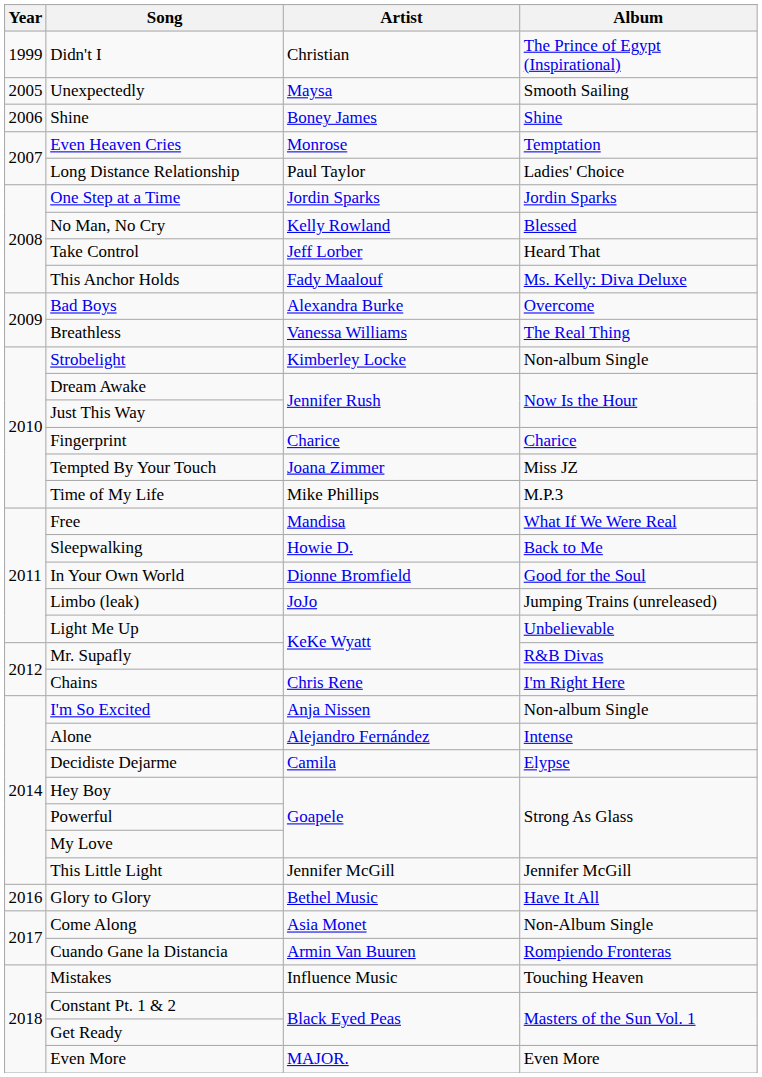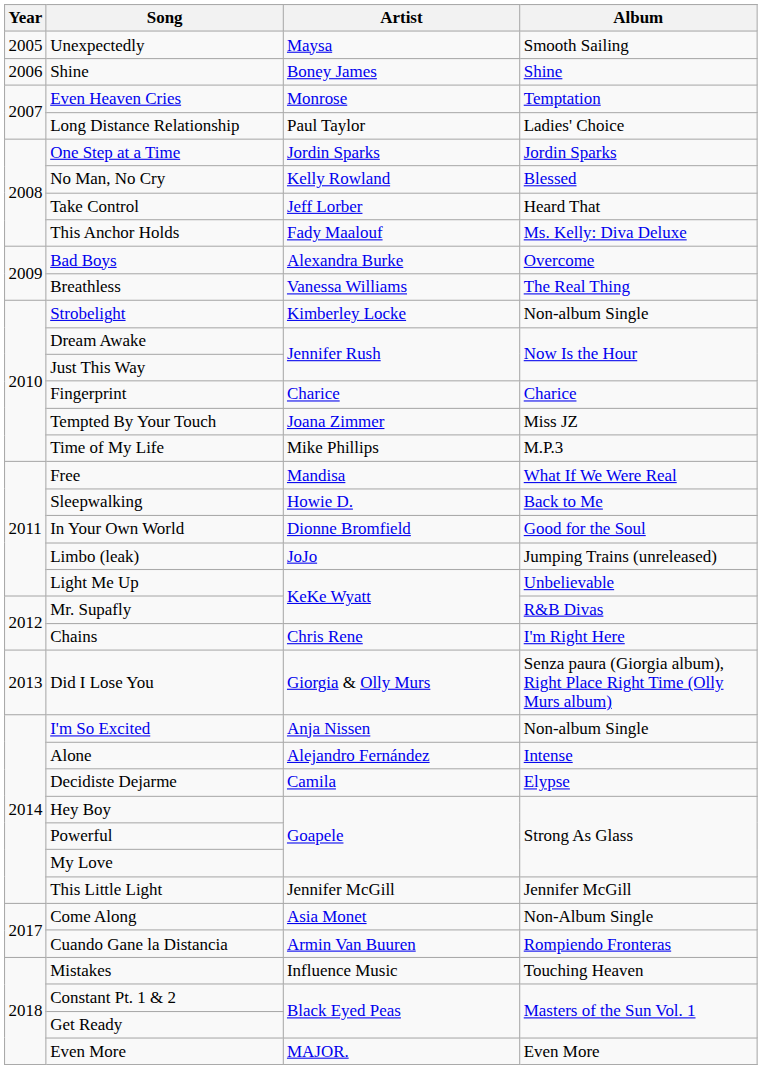 <table class="wikitable">
 <tr>
 <th style="width:24px;" rowspan="1">Year</th>
 <th style="width:216px;" rowspan="1">Song</th>
 <th style="width:216px;" rowspan="1">Artist</th>
 <th style="width:216px;" rowspan="1">Album</th>
-</tr>
-<tr>
-<td>1999</td>
-<td>Didn't I</td>
-<td>Christian</td>
-<td><a href='#'>The Prince of Egypt (Inspirational)</a></td>
 </tr>
 <tr>
 <td>2005</td>
 <td>Unexpectedly</td>
 <td><a href='#'>Maysa</a></td>
 <td>Smooth Sailing</td>
 </tr>
 <tr>
 <td>2006</td>
 <td>Shine</td>
 <td><a href='#'>Boney James</a></td>
 <td><a href='#'>Shine</a></td>
 </tr>
 <tr>
 <td rowspan="2">2007</td>
 <td><a href='#'>Even Heaven Cries</a></td>
 <td><a href='#'>Monrose</a></td>
 <td><a href='#'>Temptation</a></td>
 </tr>
 <tr>
 <td>Long Distance Relationship</td>
 <td>Paul Taylor</td>
 <td>Ladies' Choice</td>
 </tr>
 <tr>
 <td rowspan="4">2008</td>
 <td><a href='#'>One Step at a Time</a></td>
 <td><a href='#'>Jordin Sparks</a></td>
 <td><a href='#'>Jordin Sparks</a></td>
 </tr>
 <tr>
 <td>No Man, No Cry</td>
 <td><a href='#'>Kelly Rowland</a></td>
 <td><a href='#'>Blessed</a></td>
 </tr>
 <tr>
 <td>Take Control</td>
 <td><a href='#'>Jeff Lorber</a></td>
 <td>Heard That</td>
 </tr>
 <tr>
 <td>This Anchor Holds</td>
 <td><a href='#'>Fady Maalouf</a></td>
 <td><a href='#'>Ms. Kelly: Diva Deluxe</a></td>
 </tr>
 <tr>
 <td rowspan="2">2009</td>
 <td><a href='#'>Bad Boys</a></td>
 <td><a href='#'>Alexandra Burke</a></td>
 <td><a href='#'>Overcome</a></td>
 </tr>
 <tr>
 <td>Breathless</td>
 <td><a href='#'>Vanessa Williams</a></td>
 <td><a href='#'>The Real Thing</a></td>
 </tr>
 <tr>
 <td rowspan="6">2010</td>
 <td><a href='#'>Strobelight</a></td>
 <td><a href='#'>Kimberley Locke</a></td>
 <td>Non-album Single</td>
 </tr>
 <tr>
 <td>Dream Awake</td>
 <td rowspan="2"><a href='#'>Jennifer Rush</a></td>
 <td rowspan="2"><a href='#'>Now Is the Hour</a></td>
 </tr>
 <tr>
 <td>Just This Way</td>
 </tr>
 <tr>
 <td>Fingerprint</td>
 <td><a href='#'>Charice</a></td>
 <td><a href='#'>Charice</a></td>
 </tr>
 <tr>
 <td>Tempted By Your Touch</td>
 <td><a href='#'>Joana Zimmer</a></td>
 <td>Miss JZ</td>
 </tr>
 <tr>
 <td>Time of My Life</td>
 <td>Mike Phillips</td>
 <td>M.P.3</td>
 </tr>
 <tr>
 <td rowspan="5">2011</td>
 <td>Free</td>
 <td><a href='#'>Mandisa</a></td>
 <td><a href='#'>What If We Were Real</a></td>
 </tr>
 <tr>
 <td>Sleepwalking</td>
 <td><a href='#'>Howie D.</a></td>
 <td><a href='#'>Back to Me</a></td>
 </tr>
 <tr>
 <td>In Your Own World</td>
 <td><a href='#'>Dionne Bromfield</a></td>
 <td><a href='#'>Good for the Soul</a></td>
 </tr>
 <tr>
 <td>Limbo (leak)</td>
 <td><a href='#'>JoJo</a></td>
 <td>Jumping Trains (unreleased)</td>
 </tr>
 <tr>
 <td>Light Me Up</td>
 <td rowspan="2"><a href='#'>KeKe Wyatt</a></td>
 <td><a href='#'>Unbelievable</a></td>
 </tr>
 <tr>
 <td rowspan="2">2012</td>
 <td>Mr. Supafly</td>
 <td><a href='#'>R&B Divas</a></td>
 </tr>
 <tr>
 <td>Chains</td>
 <td><a href='#'>Chris Rene</a></td>
 <td><a href='#'>I'm Right Here</a></td>
 </tr>
 <tr>
+<td>2013</td>
+<td>Did I Lose You</td>
+<td><a href='#'>Giorgia</a> & <a href='#'>Olly Murs</a></td>
+<td>Senza paura (Giorgia album), <a href='#'>Right Place Right Time (Olly Murs album)</a></td>
+</tr>
+<tr>
 <td rowspan="7">2014</td>
 <td><a href='#'>I'm So Excited</a></td>
 <td><a href='#'>Anja Nissen</a></td>
 <td>Non-album Single</td>
 </tr>
 <tr>
 <td>Alone</td>
 <td><a href='#'>Alejandro Fernández</a></td>
 <td><a href='#'>Intense</a></td>
 </tr>
 <tr>
 <td>Decidiste Dejarme</td>
 <td><a href='#'>Camila</a></td>
 <td><a href='#'>Elypse</a></td>
 </tr>
 <tr>
 <td>Hey Boy</td>
 <td rowspan="3"><a href='#'>Goapele</a></td>
 <td rowspan="3">Strong As Glass</td>
 </tr>
 <tr>
 <td>Powerful</td>
 </tr>
 <tr>
 <td>My Love</td>
 </tr>
 <tr>
 <td>This Little Light</td>
 <td>Jennifer McGill</td>
 <td>Jennifer McGill</td>
 </tr>
 <tr>
-<td>2016</td>
-<td>Glory to Glory</td>
-<td><a href='#'>Bethel Music</a></td>
-<td><a href='#'>Have It All</a></td>
-</tr>
-<tr>
 <td rowspan="2">2017</td>
 <td>Come Along</td>
 <td><a href='#'>Asia Monet</a></td>
 <td>Non-Album Single</td>
 </tr>
 <tr>
 <td>Cuando Gane la Distancia</td>
 <td><a href='#'>Armin Van Buuren</a></td>
 <td><a href='#'>Rompiendo Fronteras</a></td>
 </tr>
 <tr>
 <td rowspan="4">2018</td>
 <td>Mistakes</td>
 <td>Influence Music</td>
 <td>Touching Heaven</td>
 </tr>
 <tr>
 <td>Constant Pt. 1 & 2</td>
 <td rowspan="2"><a href='#'>Black Eyed Peas</a></td>
 <td rowspan="2"><a href='#'>Masters of the Sun Vol. 1</a></td>
 </tr>
 <tr>
 <td>Get Ready</td>
 </tr>
 <tr>
 <td>Even More</td>
 <td><a href='#'>MAJOR.</a></td>
 <td>Even More</td>
 </tr>
 </table>
